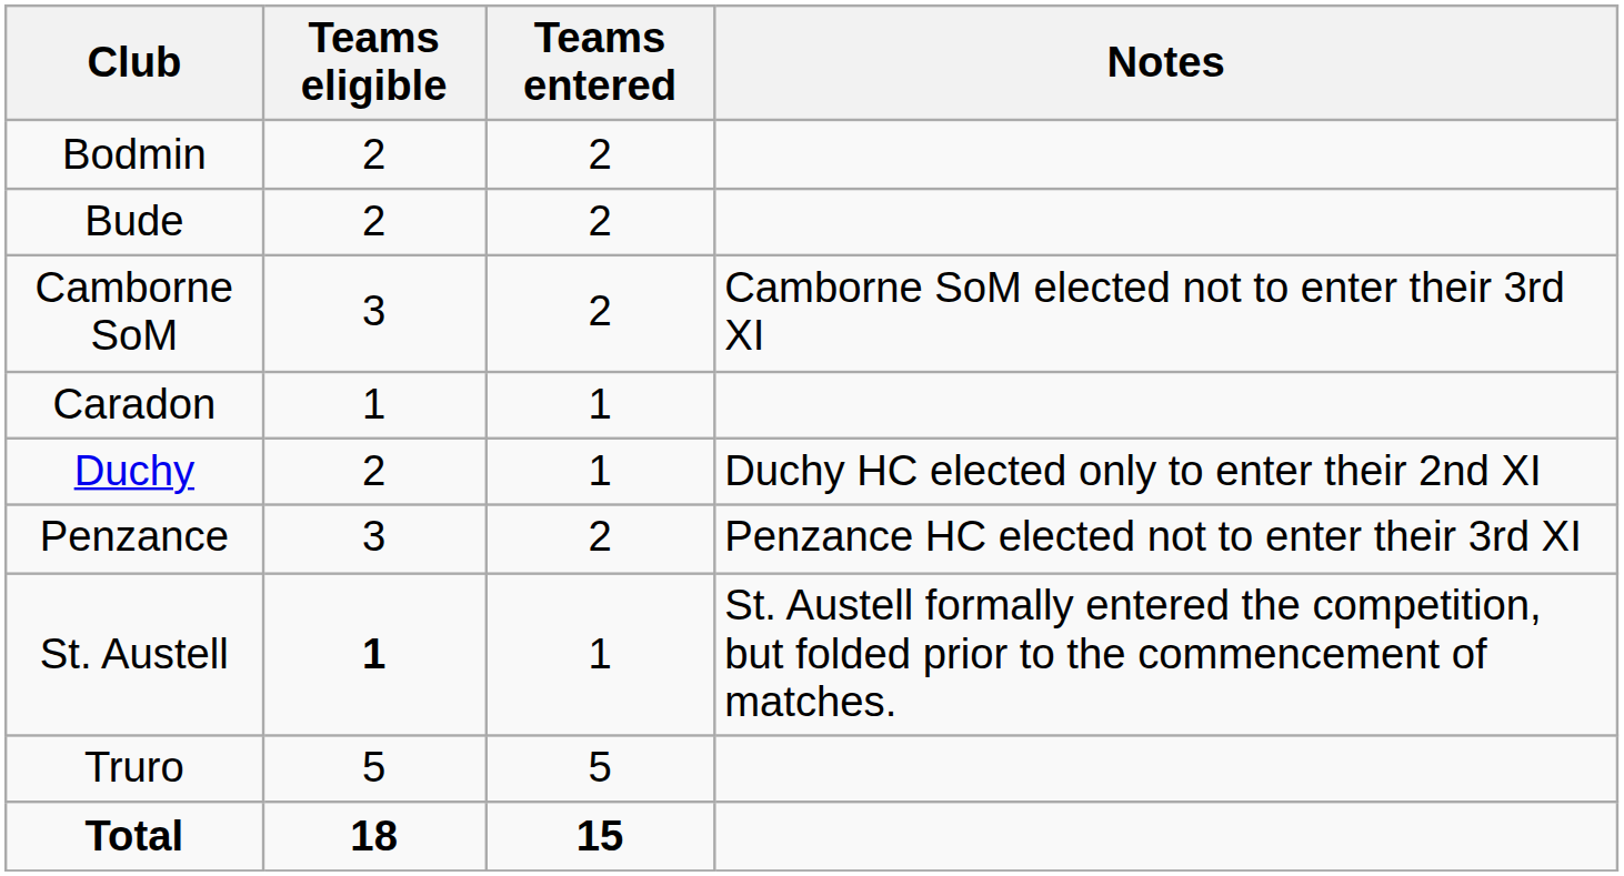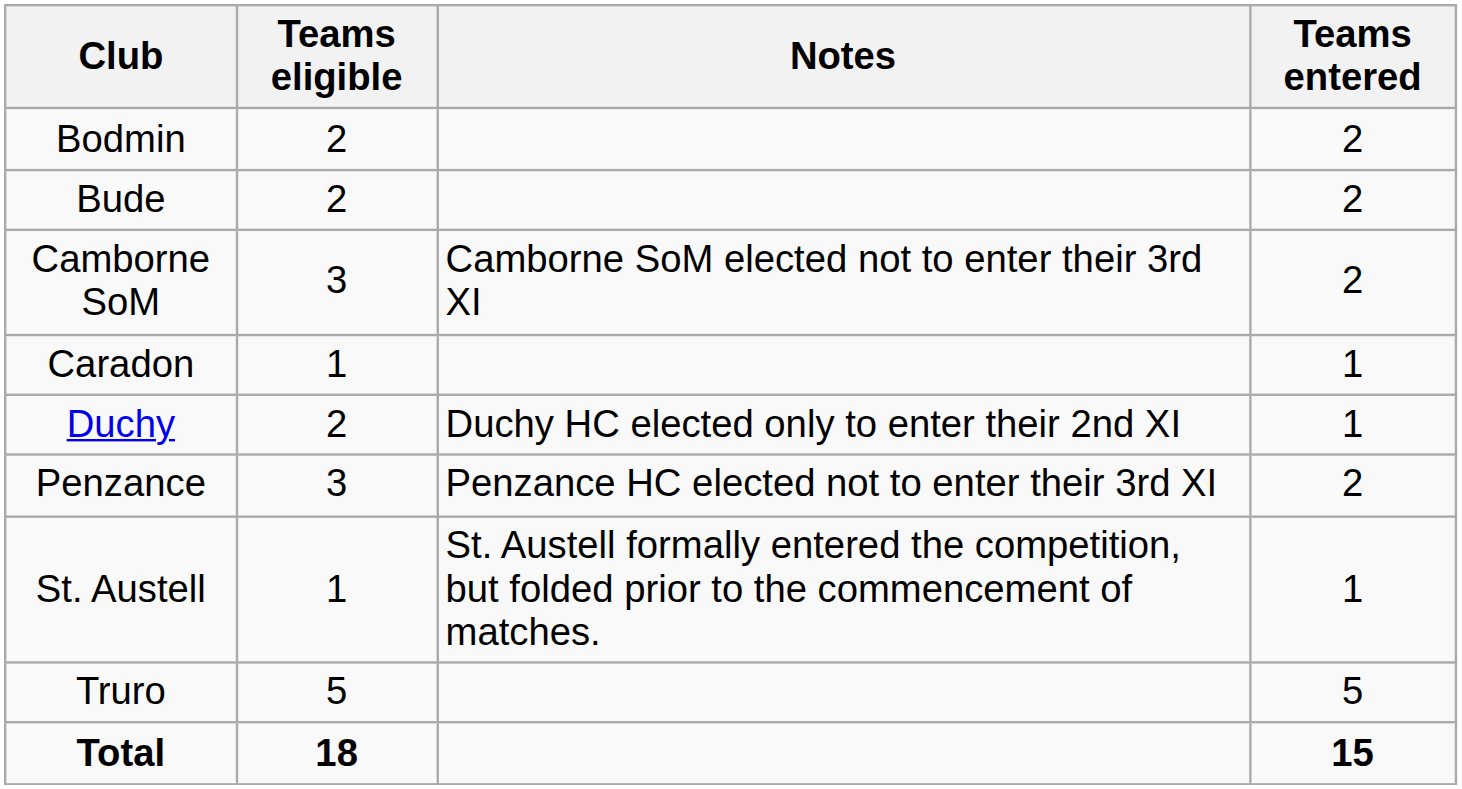 <table class="wikitable">
 <tr>
 <th align=center>Club</th>
 <th align=center>Teams eligible</th>
+<th align=center>Notes</th>
 <th align=center>Teams entered</th>
-<th align=center>Notes</th>
 </tr>
 <tr>
 <td align=center>Bodmin</td>
 <td align=center>2</td>
+<td></td>
 <td align=center>2</td>
-<td></td>
 </tr>
 <tr>
 <td align=center>Bude</td>
 <td align=center>2</td>
+<td></td>
 <td align=center>2</td>
-<td></td>
 </tr>
 <tr>
 <td align=center>Camborne SoM</td>
 <td align=center>3</td>
+<td>Camborne SoM elected not to enter their 3rd XI</td>
 <td align=center>2</td>
-<td>Camborne SoM elected not to enter their 3rd XI</td>
 </tr>
 <tr>
 <td align=center>Caradon</td>
 <td align=center>1</td>
+<td></td>
 <td align=center>1</td>
-<td></td>
 </tr>
 <tr>
 <td align=center><a href='#'>Duchy</a></td>
 <td align=center>2</td>
+<td>Duchy HC elected only to enter their 2nd XI</td>
 <td align=center>1</td>
-<td>Duchy HC elected only to enter their 2nd XI</td>
 </tr>
 <tr>
 <td align=center>Penzance</td>
 <td align=center>3</td>
+<td>Penzance HC elected not to enter their 3rd XI</td>
 <td align=center>2</td>
-<td>Penzance HC elected not to enter their 3rd XI</td>
 </tr>
 <tr>
 <td align=center>St. Austell</td>
-<td align=center><strong>1</strong></td>
 <td align=center>1</td>
 <td>St. Austell formally entered the competition, but folded prior to the commencement of matches.</td>
+<td align=center>1</td>
 </tr>
 <tr>
 <td align=center>Truro</td>
 <td align=center>5</td>
+<td></td>
 <td align=center>5</td>
-<td></td>
 </tr>
 <tr>
 <td align=center><strong>Total</strong></td>
 <td align=center><strong>18</strong></td>
+<td></td>
 <td align=center><strong>15</strong></td>
-<td></td>
 </tr>
 </table>
